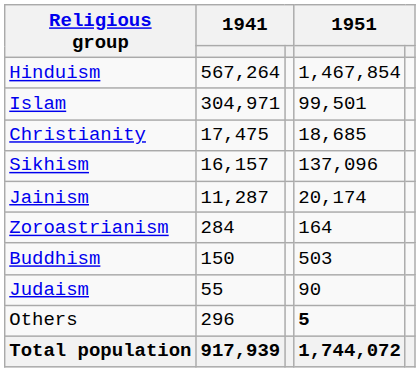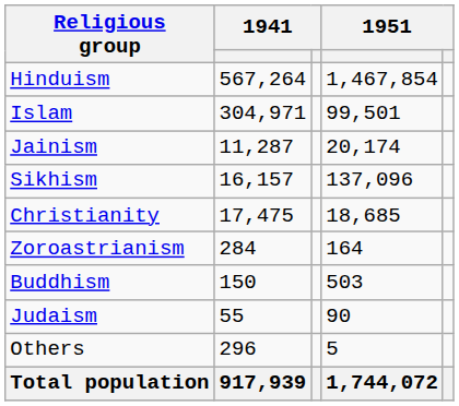 <table class="wikitable sortable">
 <tr>
 <th rowspan="2"><a href='#'>Religious</a><br>group</th>
 <th colspan="2">1941</th>
 <th colspan="2">1951</th>
 </tr>
 <tr>
 <th><a href='#'></a></th>
 <th></th>
 <th></th>
 <th></th>
 </tr>
 <tr>
 <td><a href='#'>Hinduism</a> </td>
 <td>567,264</td>
 <td></td>
 <td>1,467,854</td>
 <td></td>
 </tr>
 <tr>
 <td><a href='#'>Islam</a> </td>
 <td>304,971</td>
 <td></td>
 <td>99,501</td>
 <td></td>
 </tr>
 <tr>
-<td><a href='#'>Christianity</a> </td>
-<td>17,475</td>
+<td><a href='#'>Jainism</a> </td>
+<td>11,287</td>
 <td></td>
-<td>18,685</td>
+<td>20,174</td>
 <td></td>
 </tr>
 <tr>
 <td><a href='#'>Sikhism</a> </td>
 <td>16,157</td>
 <td></td>
 <td>137,096</td>
 <td></td>
 </tr>
 <tr>
-<td><a href='#'>Jainism</a> </td>
-<td>11,287</td>
+<td><a href='#'>Christianity</a> </td>
+<td>17,475</td>
 <td></td>
-<td>20,174</td>
+<td>18,685</td>
 <td></td>
 </tr>
 <tr>
 <td><a href='#'>Zoroastrianism</a> </td>
 <td>284</td>
 <td></td>
 <td>164</td>
 <td></td>
 </tr>
 <tr>
 <td><a href='#'>Buddhism</a> </td>
 <td>150</td>
 <td></td>
 <td>503</td>
 <td></td>
 </tr>
 <tr>
 <td><a href='#'>Judaism</a> </td>
 <td>55</td>
 <td></td>
 <td>90</td>
 <td></td>
 </tr>
 <tr>
 <td>Others</td>
 <td>296</td>
 <td></td>
-<td><strong>5</strong></td>
+<td>5</td>
 <td></td>
 </tr>
 <tr>
 <th>Total population</th>
 <th>917,939</th>
 <th></th>
 <th>1,744,072</th>
 <th></th>
 </tr>
 </table>
